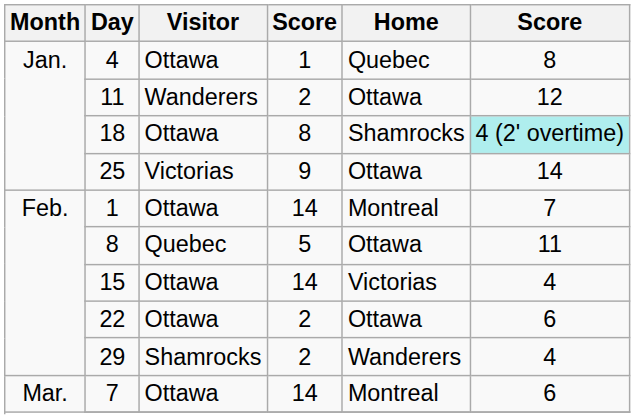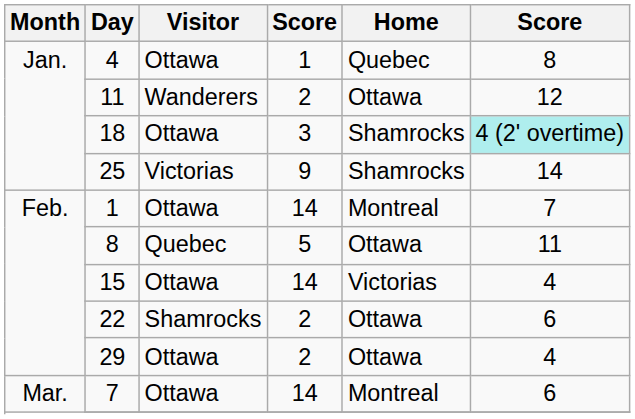 <table class="wikitable">
 <tr>
 <th>Month</th>
 <th>Day</th>
 <th>Visitor</th>
 <th>Score</th>
 <th>Home</th>
 <th>Score</th>
 </tr>
 <tr align="center">
 <td rowspan=4 valign=top>Jan.</td>
 <td>4</td>
 <td align="left">Ottawa</td>
 <td>1</td>
 <td align="left">Quebec</td>
 <td>8</td>
 </tr>
 <tr align="center">
 <td>11</td>
 <td align="left">Wanderers</td>
 <td>2</td>
 <td align="left">Ottawa</td>
 <td>12</td>
 </tr>
 <tr align="center">
 <td>18</td>
 <td align="left">Ottawa</td>
-<td>8</td>
+<td>3</td>
 <td align="left">Shamrocks</td>
 <td style="background: paleturquoise;">4 (2' overtime)</td>
 </tr>
 <tr align="center">
 <td>25</td>
 <td align="left">Victorias</td>
 <td>9</td>
-<td align="left">Ottawa</td>
+<td align="left">Shamrocks</td>
 <td>14</td>
 </tr>
 <tr align="center">
 <td rowspan=5 valign=top>Feb.</td>
 <td>1</td>
 <td align="left">Ottawa</td>
 <td>14</td>
 <td align="left">Montreal</td>
 <td>7</td>
 </tr>
 <tr align="center">
 <td>8</td>
 <td align="left">Quebec</td>
 <td>5</td>
 <td align="left">Ottawa</td>
 <td>11</td>
 </tr>
 <tr align="center">
 <td>15</td>
 <td align="left">Ottawa</td>
 <td>14</td>
 <td align="left">Victorias</td>
 <td>4</td>
 </tr>
 <tr align="center">
 <td>22</td>
-<td align="left">Ottawa</td>
+<td align="left">Shamrocks</td>
 <td>2</td>
 <td align="left">Ottawa</td>
 <td>6</td>
 </tr>
 <tr align="center">
 <td>29</td>
-<td align="left">Shamrocks</td>
+<td align="left">Ottawa</td>
 <td>2</td>
-<td align="left">Wanderers</td>
+<td align="left">Ottawa</td>
 <td>4</td>
 </tr>
 <tr align="center">
 <td rowspan=3  valign=top>Mar.</td>
 <td>7</td>
 <td align="left">Ottawa</td>
 <td>14</td>
 <td align="left">Montreal</td>
 <td>6</td>
 </tr>
 <tr>
 </tr>
 </table>
